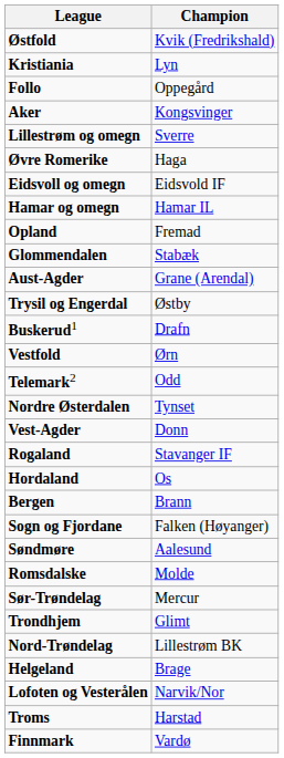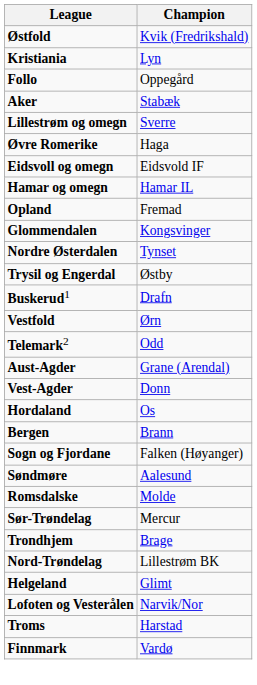 <table class="wikitable">
 <tr>
 <th>League</th>
 <th>Champion</th>
 </tr>
 <tr>
 <td><strong>Østfold</strong></td>
 <td><a href='#'>Kvik (Fredrikshald)</a></td>
 </tr>
 <tr>
 <td><strong>Kristiania</strong></td>
 <td><a href='#'>Lyn</a></td>
 </tr>
 <tr>
 <td><strong>Follo</strong></td>
 <td>Oppegård</td>
 </tr>
 <tr>
 <td><strong>Aker</strong></td>
-<td><a href='#'>Kongsvinger</a></td>
+<td><a href='#'>Stabæk</a></td>
 </tr>
 <tr>
 <td><strong>Lillestrøm og omegn</strong></td>
 <td><a href='#'>Sverre</a></td>
 </tr>
 <tr>
 <td><strong>Øvre Romerike</strong></td>
 <td>Haga</td>
 </tr>
 <tr>
 <td><strong>Eidsvoll og omegn</strong></td>
 <td>Eidsvold IF</td>
 </tr>
 <tr>
 <td><strong>Hamar og omegn</strong></td>
 <td><a href='#'>Hamar IL</a></td>
 </tr>
 <tr>
 <td><strong>Opland</strong></td>
 <td>Fremad</td>
 </tr>
 <tr>
 <td><strong>Glommendalen</strong></td>
-<td><a href='#'>Stabæk</a></td>
+<td><a href='#'>Kongsvinger</a></td>
 </tr>
 <tr>
-<td><strong>Aust-Agder</strong></td>
-<td><a href='#'>Grane (Arendal)</a></td>
+<td><strong>Nordre Østerdalen</strong></td>
+<td><a href='#'>Tynset</a></td>
 </tr>
 <tr>
 <td><strong>Trysil og Engerdal</strong></td>
 <td>Østby</td>
 </tr>
 <tr>
 <td><strong>Buskerud</strong><sup>1</sup></td>
 <td><a href='#'>Drafn</a></td>
 </tr>
 <tr>
 <td><strong>Vestfold</strong></td>
 <td><a href='#'>Ørn</a></td>
 </tr>
 <tr>
 <td><strong>Telemark</strong><sup>2</sup></td>
 <td><a href='#'>Odd</a></td>
 </tr>
 <tr>
-<td><strong>Nordre Østerdalen</strong></td>
-<td><a href='#'>Tynset</a></td>
+<td><strong>Aust-Agder</strong></td>
+<td><a href='#'>Grane (Arendal)</a></td>
 </tr>
 <tr>
 <td><strong>Vest-Agder</strong></td>
 <td><a href='#'>Donn</a></td>
-</tr>
-<tr>
-<td><strong>Rogaland</strong></td>
-<td><a href='#'>Stavanger IF</a></td>
 </tr>
 <tr>
 <td><strong>Hordaland</strong></td>
 <td><a href='#'>Os</a></td>
 </tr>
 <tr>
 <td><strong>Bergen</strong></td>
 <td><a href='#'>Brann</a></td>
 </tr>
 <tr>
 <td><strong>Sogn og Fjordane</strong></td>
 <td>Falken (Høyanger)</td>
 </tr>
 <tr>
 <td><strong>Søndmøre</strong></td>
 <td><a href='#'>Aalesund</a></td>
 </tr>
 <tr>
 <td><strong>Romsdalske</strong></td>
 <td><a href='#'>Molde</a></td>
 </tr>
 <tr>
 <td><strong>Sør-Trøndelag</strong></td>
 <td>Mercur</td>
 </tr>
 <tr>
 <td><strong>Trondhjem</strong></td>
-<td><a href='#'>Glimt</a></td>
+<td><a href='#'>Brage</a></td>
 </tr>
 <tr>
 <td><strong>Nord-Trøndelag</strong></td>
 <td>Lillestrøm BK</td>
 </tr>
 <tr>
 <td><strong>Helgeland</strong></td>
-<td><a href='#'>Brage</a></td>
+<td><a href='#'>Glimt</a></td>
 </tr>
 <tr>
 <td><strong>Lofoten og Vesterålen</strong></td>
 <td><a href='#'>Narvik/Nor</a></td>
 </tr>
 <tr>
 <td><strong>Troms</strong></td>
 <td><a href='#'>Harstad</a></td>
 </tr>
 <tr>
 <td><strong>Finnmark</strong></td>
 <td><a href='#'>Vardø</a></td>
 </tr>
 </table>
